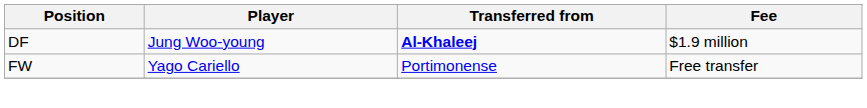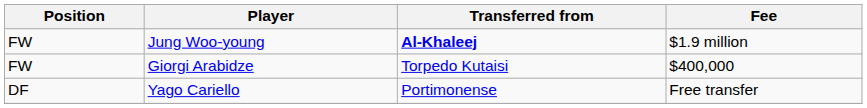 <table class="wikitable sortable" style="width:70%; text-align:center; font-size:100%; text-align:left;">
 <tr>
 <th>Position</th>
 <th>Player</th>
 <th>Transferred from</th>
 <th>Fee</th>
 </tr>
 <tr>
-<td>DF</td>
+<td>FW</td>
 <td> <a href='#'>Jung Woo-young</a></td>
 <td><strong> <a href='#'>Al-Khaleej</a></strong></td>
 <td>$1.9 million</td>
 </tr>
 <tr>
 <td>FW</td>
+<td> <a href='#'>Giorgi Arabidze</a></td>
+<td> <a href='#'>Torpedo Kutaisi</a></td>
+<td>$400,000</td>
+</tr>
+<tr>
+<td>DF</td>
 <td> <a href='#'>Yago Cariello</a></td>
 <td> <a href='#'>Portimonense</a></td>
 <td>Free transfer</td>
 </tr>
 <tr>
 </tr>
 </table>
